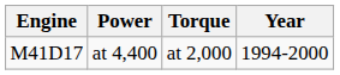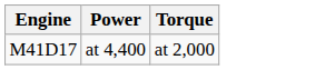 <table class=wikitable>
 <tr>
 <th>Engine</th>
 <th>Power</th>
 <th>Torque</th>
-<th>Year</th>
 </tr>
 <tr>
 <td>M41D17</td>
 <td> at 4,400</td>
 <td> at 2,000</td>
-<td>1994-2000</td>
 </tr>
 </table>
